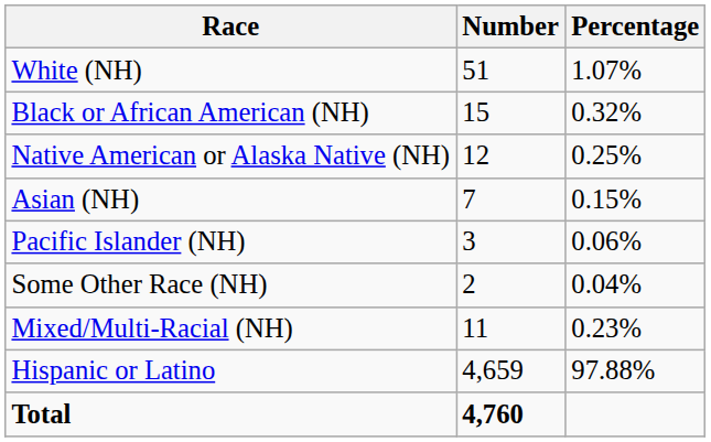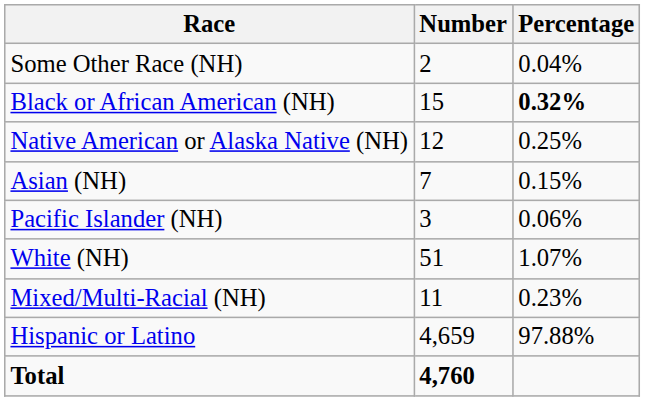 <table class="wikitable">
 <tr>
 <th>Race</th>
 <th>Number</th>
 <th>Percentage</th>
 </tr>
 <tr>
-<td><a href='#'>White</a> (NH)</td>
-<td>51</td>
-<td>1.07%</td>
+<td>Some Other Race (NH)</td>
+<td>2</td>
+<td>0.04%</td>
 </tr>
 <tr>
 <td><a href='#'>Black or African American</a> (NH)</td>
 <td>15</td>
-<td>0.32%</td>
+<td><strong>0.32%</strong></td>
 </tr>
 <tr>
 <td><a href='#'>Native American</a> or <a href='#'>Alaska Native</a> (NH)</td>
 <td>12</td>
 <td>0.25%</td>
 </tr>
 <tr>
 <td><a href='#'>Asian</a> (NH)</td>
 <td>7</td>
 <td>0.15%</td>
 </tr>
 <tr>
 <td><a href='#'>Pacific Islander</a> (NH)</td>
 <td>3</td>
 <td>0.06%</td>
 </tr>
 <tr>
-<td>Some Other Race (NH)</td>
-<td>2</td>
-<td>0.04%</td>
+<td><a href='#'>White</a> (NH)</td>
+<td>51</td>
+<td>1.07%</td>
 </tr>
 <tr>
 <td><a href='#'>Mixed/Multi-Racial</a> (NH)</td>
 <td>11</td>
 <td>0.23%</td>
 </tr>
 <tr>
 <td><a href='#'>Hispanic or Latino</a></td>
 <td>4,659</td>
 <td>97.88%</td>
 </tr>
 <tr>
 <td><strong>Total</strong></td>
 <td><strong>4,760</strong></td>
 <td></td>
 </tr>
 </table>
